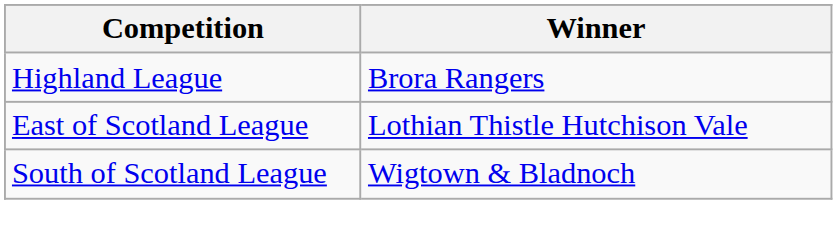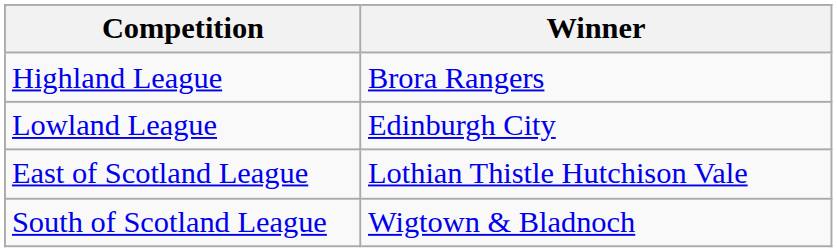 <table class="wikitable">
 <tr>
 <th width=180>Competition</th>
 <th width=240>Winner</th>
 </tr>
 <tr>
 <td><a href='#'>Highland League</a></td>
 <td><a href='#'>Brora Rangers</a></td>
 </tr>
 <tr>
+<td><a href='#'>Lowland League</a></td>
+<td><a href='#'>Edinburgh City</a></td>
+</tr>
+<tr>
 <td><a href='#'>East of Scotland League</a></td>
 <td><a href='#'>Lothian Thistle Hutchison Vale</a></td>
 </tr>
 <tr>
 <td><a href='#'>South of Scotland League</a></td>
 <td><a href='#'>Wigtown & Bladnoch</a></td>
 </tr>
 </table>
